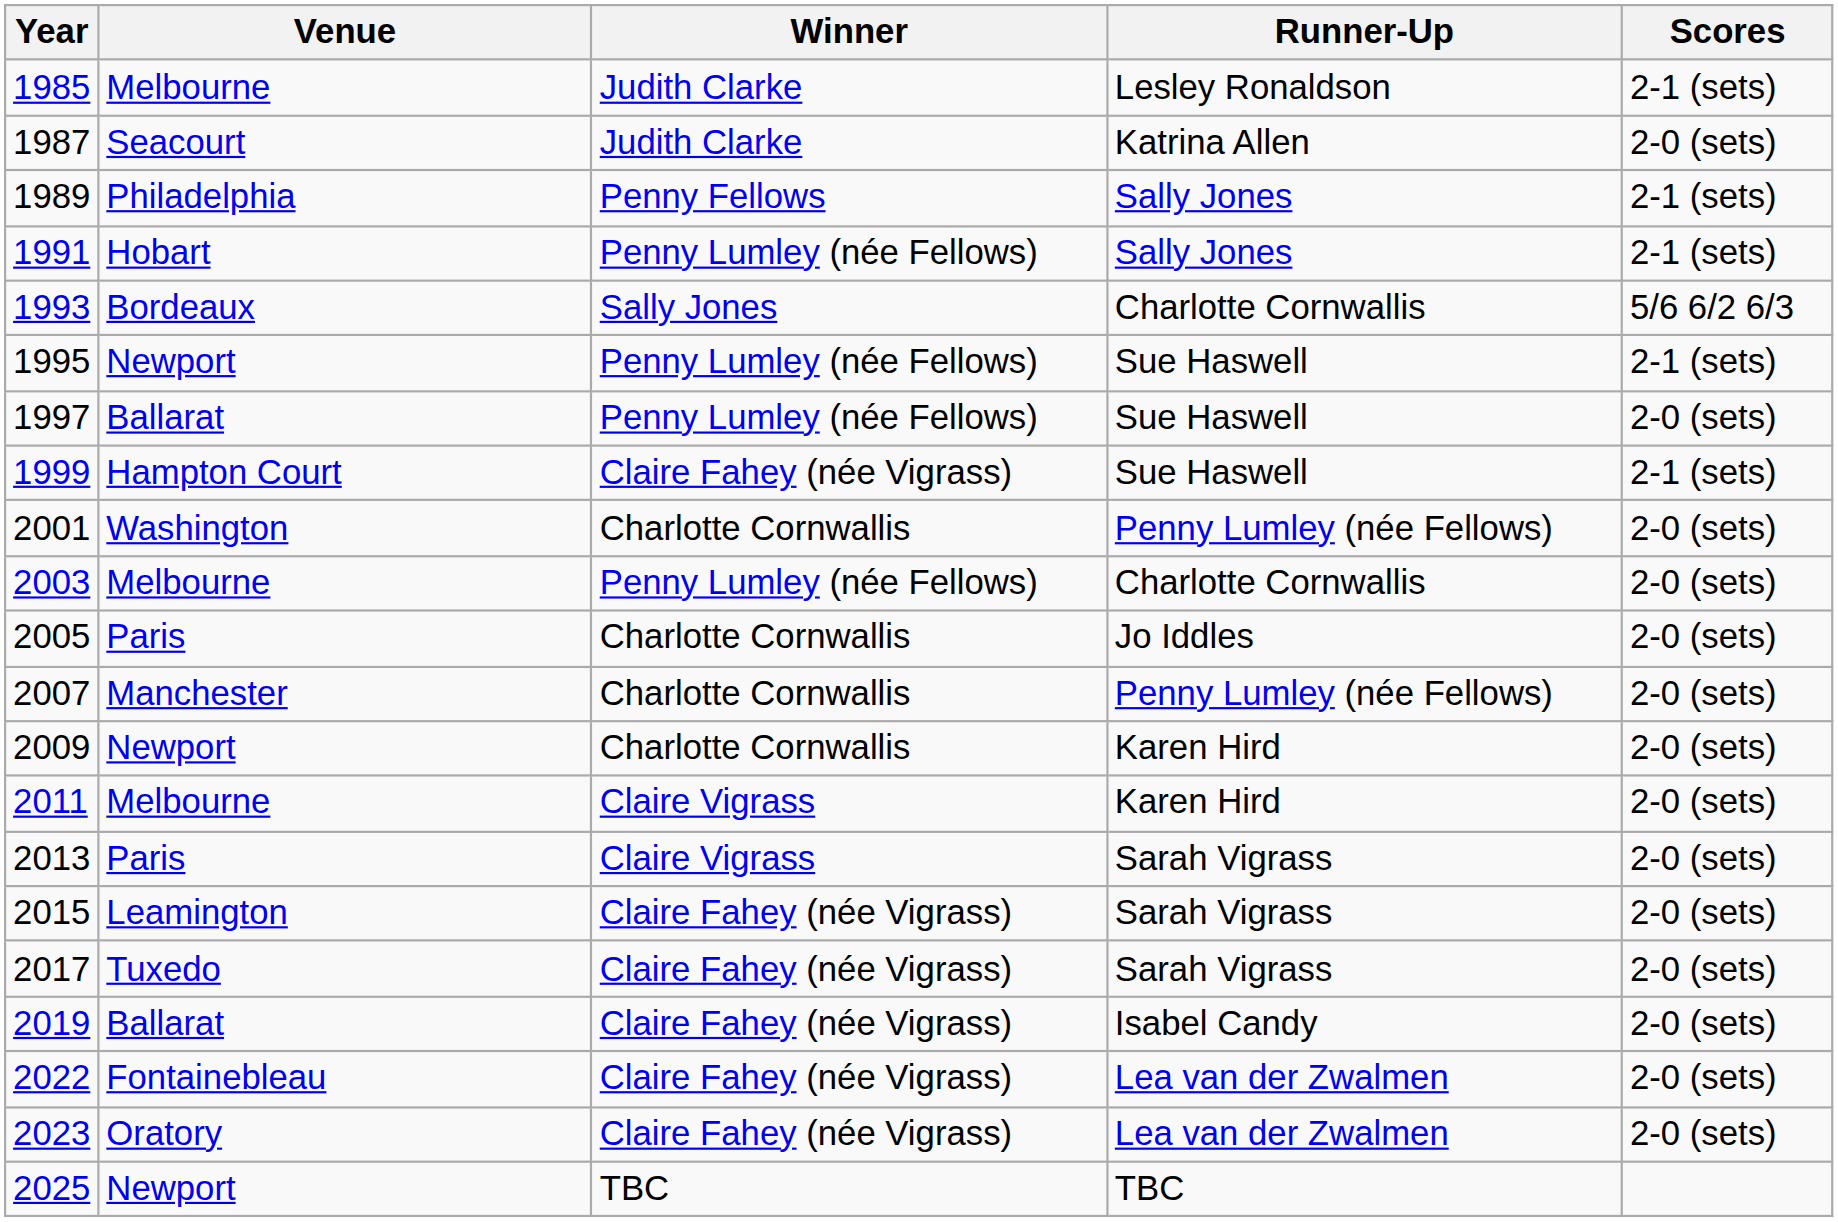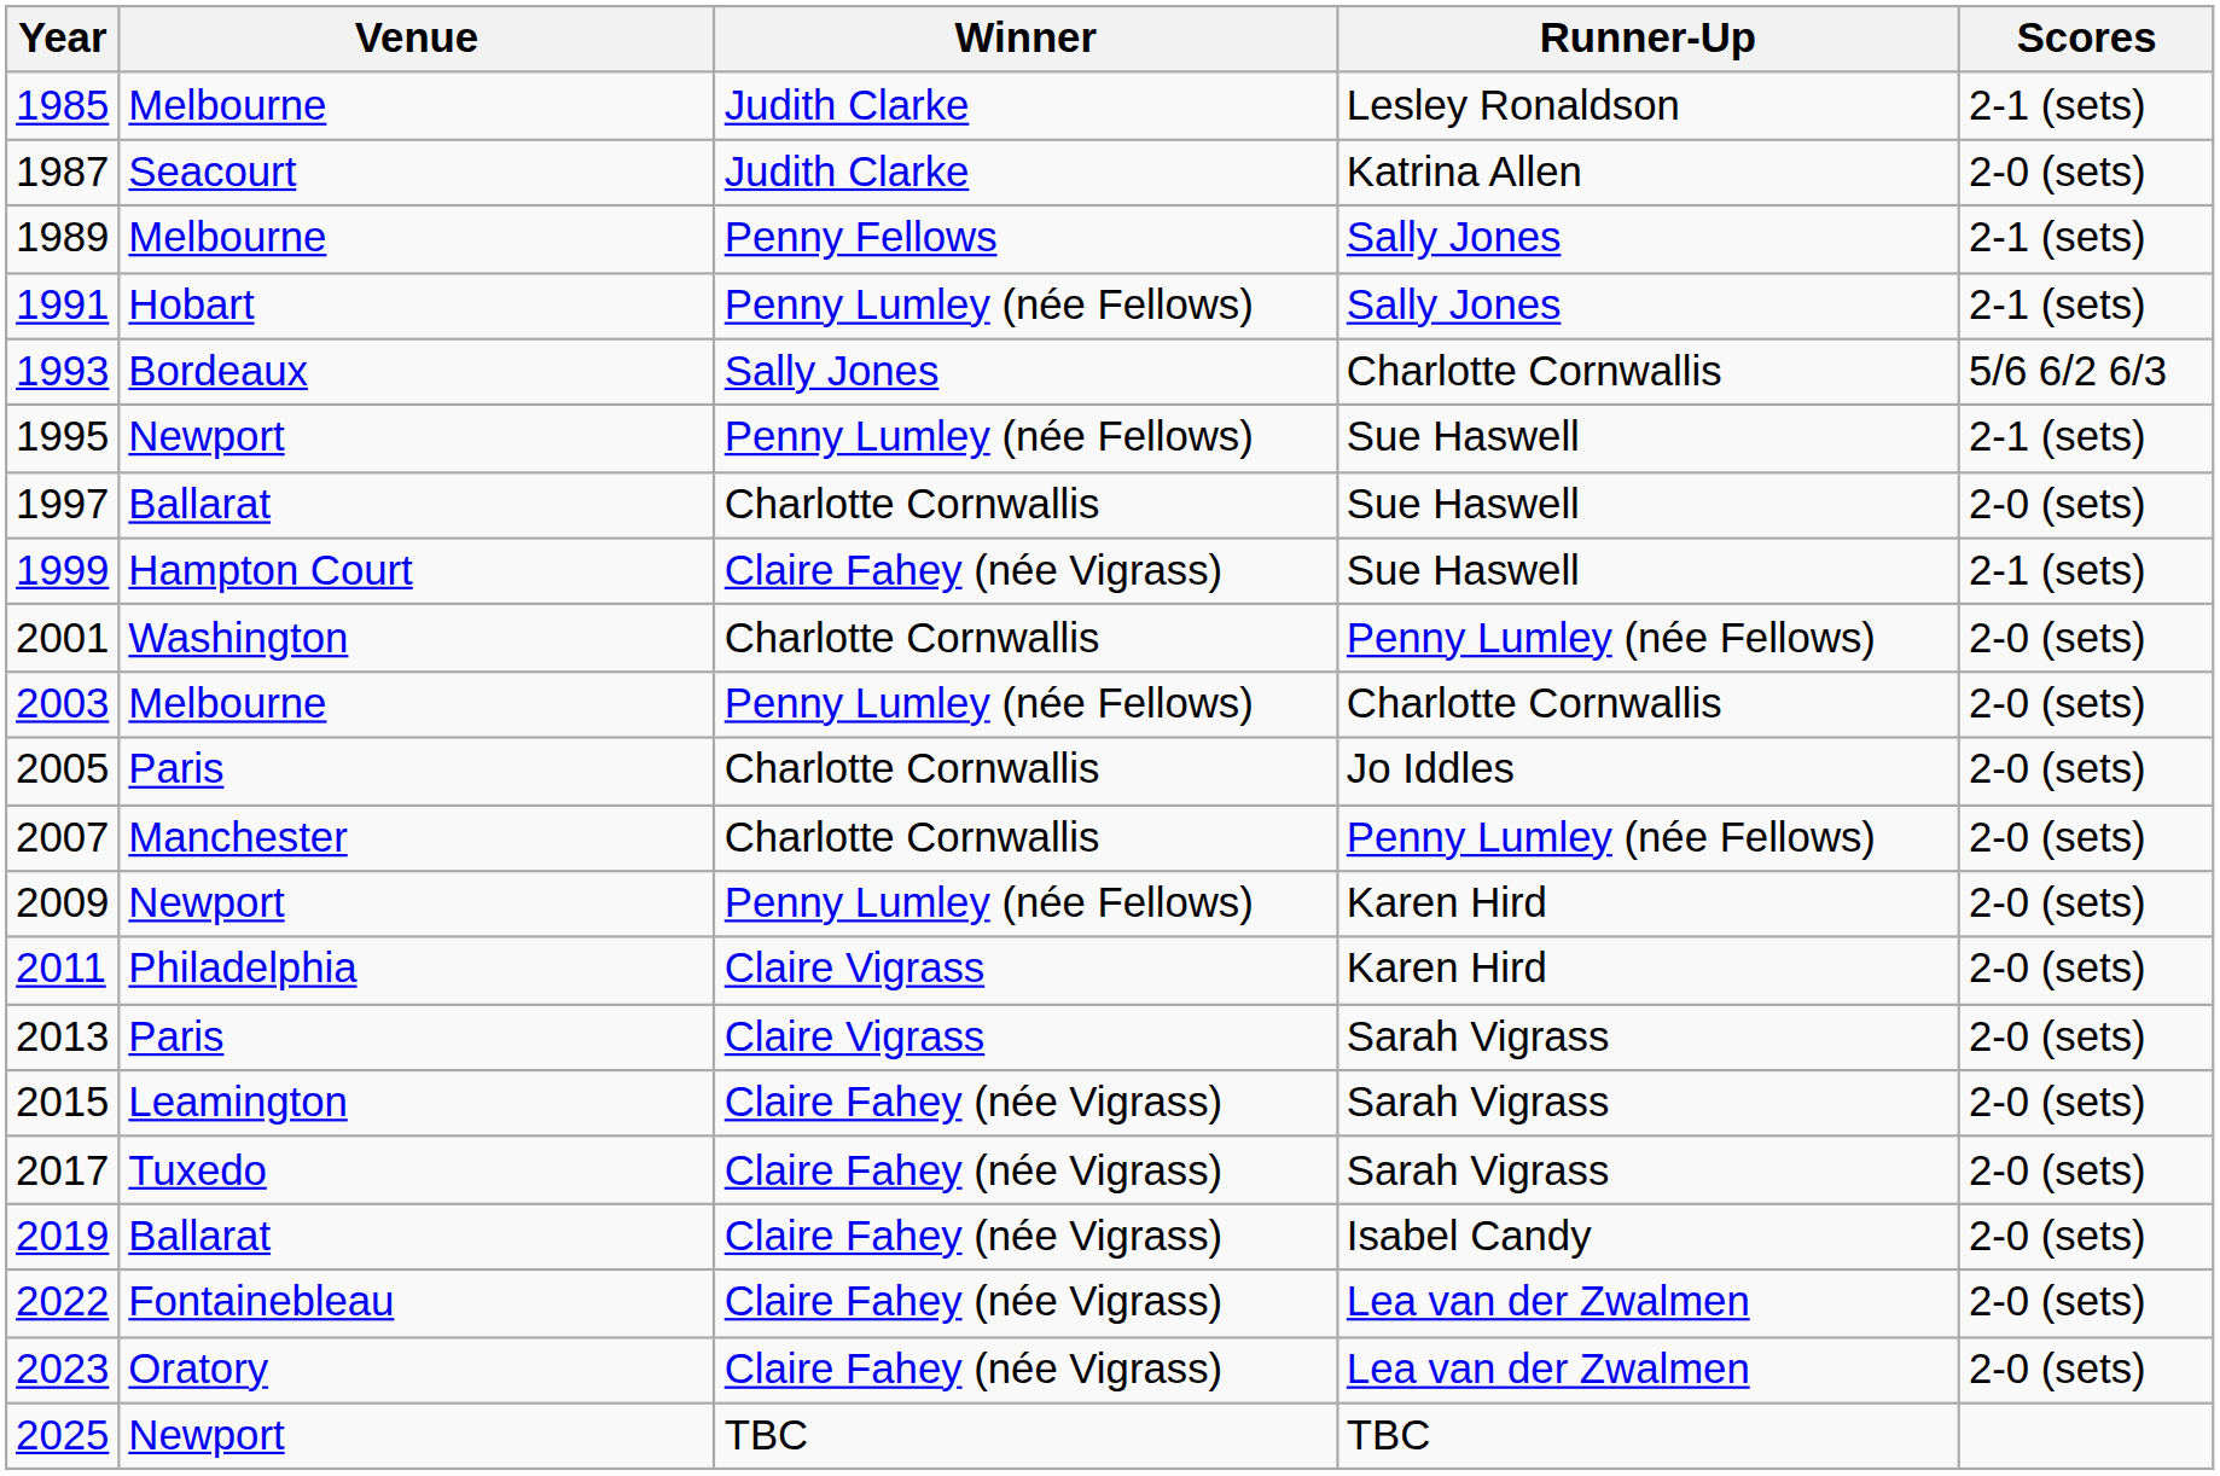 <table class="wikitable">
 <tr>
 <th width=25>Year</th>
 <th width=220>Venue</th>
 <th width=230>Winner</th>
 <th width=230>Runner-Up</th>
 <th width=90>Scores</th>
 </tr>
 <tr>
 <td><a href='#'>1985</a></td>
 <td><a href='#'>Melbourne</a></td>
 <td> <a href='#'>Judith Clarke</a></td>
 <td> Lesley Ronaldson</td>
 <td>2-1 (sets)</td>
 </tr>
 <tr>
 <td>1987</td>
 <td><a href='#'>Seacourt</a></td>
 <td> <a href='#'>Judith Clarke</a></td>
 <td> Katrina Allen</td>
 <td>2-0 (sets)</td>
 </tr>
 <tr>
 <td>1989</td>
-<td><a href='#'>Philadelphia</a></td>
+<td><a href='#'>Melbourne</a></td>
 <td> <a href='#'>Penny Fellows</a></td>
 <td> <a href='#'>Sally Jones</a></td>
 <td>2-1 (sets)</td>
 </tr>
 <tr>
 <td><a href='#'>1991</a></td>
 <td><a href='#'>Hobart</a></td>
 <td> <a href='#'>Penny Lumley</a> (née Fellows)</td>
 <td> <a href='#'>Sally Jones</a></td>
 <td>2-1 (sets)</td>
 </tr>
 <tr>
 <td><a href='#'>1993</a></td>
 <td><a href='#'>Bordeaux</a></td>
 <td> <a href='#'>Sally Jones</a></td>
 <td> Charlotte Cornwallis</td>
 <td>5/6 6/2 6/3</td>
 </tr>
 <tr>
 <td>1995</td>
 <td><a href='#'>Newport</a></td>
 <td> <a href='#'>Penny Lumley</a> (née Fellows)</td>
 <td> Sue Haswell</td>
 <td>2-1 (sets)</td>
 </tr>
 <tr>
 <td>1997</td>
 <td><a href='#'>Ballarat</a></td>
-<td> <a href='#'>Penny Lumley</a> (née Fellows)</td>
+<td> Charlotte Cornwallis</td>
 <td> Sue Haswell</td>
 <td>2-0 (sets)</td>
 </tr>
 <tr>
 <td><a href='#'>1999</a></td>
 <td><a href='#'>Hampton Court</a></td>
 <td> <a href='#'>Claire Fahey</a> (née Vigrass)</td>
 <td> Sue Haswell</td>
 <td>2-1 (sets)</td>
 </tr>
 <tr>
 <td>2001</td>
 <td><a href='#'>Washington</a></td>
 <td> Charlotte Cornwallis</td>
 <td> <a href='#'>Penny Lumley</a> (née Fellows)</td>
 <td>2-0 (sets)</td>
 </tr>
 <tr>
 <td><a href='#'>2003</a></td>
 <td><a href='#'>Melbourne</a></td>
 <td> <a href='#'>Penny Lumley</a> (née Fellows)</td>
 <td> Charlotte Cornwallis</td>
 <td>2-0 (sets)</td>
 </tr>
 <tr>
 <td>2005</td>
 <td><a href='#'>Paris</a></td>
 <td> Charlotte Cornwallis</td>
 <td> Jo Iddles</td>
 <td>2-0 (sets)</td>
 </tr>
 <tr>
 <td>2007</td>
 <td><a href='#'>Manchester</a></td>
 <td> Charlotte Cornwallis</td>
 <td> <a href='#'>Penny Lumley</a> (née Fellows)</td>
 <td>2-0 (sets)</td>
 </tr>
 <tr>
 <td>2009</td>
 <td><a href='#'>Newport</a></td>
-<td> Charlotte Cornwallis</td>
+<td> <a href='#'>Penny Lumley</a> (née Fellows)</td>
 <td> Karen Hird</td>
 <td>2-0 (sets)</td>
 </tr>
 <tr>
 <td><a href='#'>2011</a></td>
-<td><a href='#'>Melbourne</a></td>
+<td><a href='#'>Philadelphia</a></td>
 <td> <a href='#'>Claire Vigrass</a></td>
 <td> Karen Hird</td>
 <td>2-0 (sets)</td>
 </tr>
 <tr>
 <td>2013</td>
 <td><a href='#'>Paris</a></td>
 <td> <a href='#'>Claire Vigrass</a></td>
 <td> Sarah Vigrass</td>
 <td>2-0 (sets)</td>
 </tr>
 <tr>
 <td>2015</td>
 <td><a href='#'>Leamington</a></td>
 <td> <a href='#'>Claire Fahey</a> (née Vigrass)</td>
 <td> Sarah Vigrass</td>
 <td>2-0 (sets)</td>
 </tr>
 <tr>
 <td>2017</td>
 <td><a href='#'>Tuxedo</a></td>
 <td> <a href='#'>Claire Fahey</a> (née Vigrass)</td>
 <td> Sarah Vigrass</td>
 <td>2-0 (sets)</td>
 </tr>
 <tr>
 <td><a href='#'>2019</a></td>
 <td><a href='#'>Ballarat</a></td>
 <td> <a href='#'>Claire Fahey</a> (née Vigrass)</td>
 <td> Isabel Candy</td>
 <td>2-0 (sets)</td>
 </tr>
 <tr>
 <td><a href='#'>2022</a></td>
 <td><a href='#'>Fontainebleau</a></td>
 <td> <a href='#'>Claire Fahey</a> (née Vigrass)</td>
 <td> <a href='#'>Lea van der Zwalmen</a></td>
 <td>2-0 (sets)</td>
 </tr>
 <tr>
 <td><a href='#'>2023</a></td>
 <td><a href='#'>Oratory</a></td>
 <td> <a href='#'>Claire Fahey</a> (née Vigrass)</td>
 <td> <a href='#'>Lea van der Zwalmen</a></td>
 <td>2-0 (sets)</td>
 </tr>
 <tr>
 <td><a href='#'>2025</a></td>
 <td><a href='#'>Newport</a></td>
 <td>TBC</td>
 <td>TBC</td>
 <td></td>
 </tr>
 </table>
